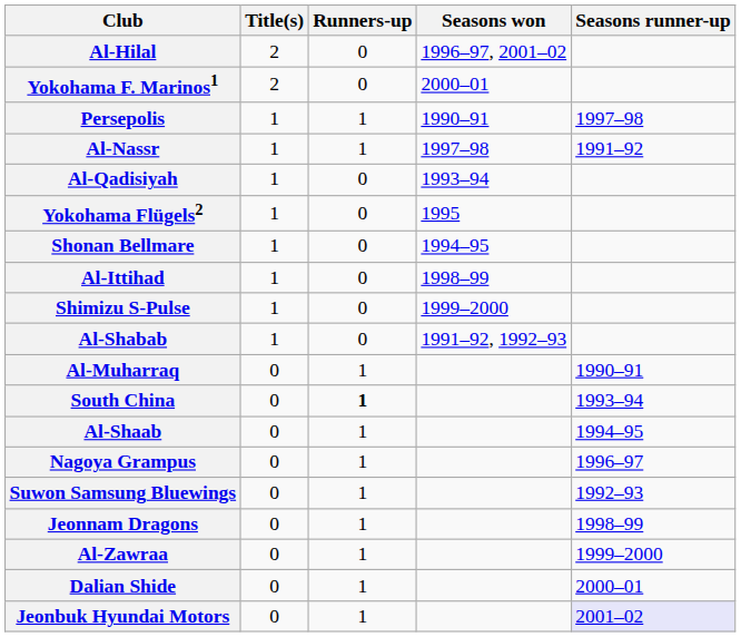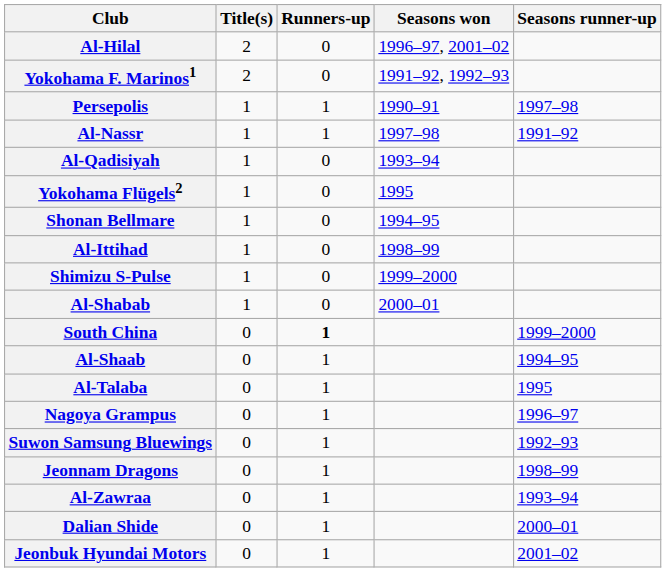 <table class="wikitable plainrowheaders sortable">
 <tr>
 <th scope="col">Club</th>
 <th scope="col">Title(s)</th>
 <th scope="col">Runners-up</th>
 <th scope="col">Seasons won</th>
 <th scope="col">Seasons runner-up</th>
 </tr>
 <tr>
 <th align="left" scope="row"> <a href='#'>Al-Hilal</a></th>
 <td style="text-align:center;">2</td>
 <td style="text-align:center;">0</td>
 <td><a href='#'>1996–97</a>, <a href='#'>2001–02</a></td>
 <td></td>
 </tr>
 <tr>
 <th align="left" scope="row"> <a href='#'>Yokohama F. Marinos</a><sup>1</sup></th>
 <td style="text-align:center;">2</td>
 <td style="text-align:center;">0</td>
-<td><a href='#'>2000–01</a></td>
+<td><a href='#'>1991–92</a>, <a href='#'>1992–93</a></td>
 <td></td>
 </tr>
 <tr>
 <th align="left" scope="row"> <a href='#'>Persepolis</a></th>
 <td style="text-align:center;">1</td>
 <td style="text-align:center;">1</td>
 <td><a href='#'>1990–91</a></td>
 <td><a href='#'>1997–98</a></td>
 </tr>
 <tr>
 <th align="left" scope="row"> <a href='#'>Al-Nassr</a></th>
 <td style="text-align:center;">1</td>
 <td style="text-align:center;">1</td>
 <td><a href='#'>1997–98</a></td>
 <td><a href='#'>1991–92</a></td>
 </tr>
 <tr>
 <th align="left" scope="row"> <a href='#'>Al-Qadisiyah</a></th>
 <td style="text-align:center;">1</td>
 <td style="text-align:center;">0</td>
 <td><a href='#'>1993–94</a></td>
 <td></td>
 </tr>
 <tr>
 <th align="left" scope="row"> <a href='#'>Yokohama Flügels</a><sup>2</sup></th>
 <td style="text-align:center;">1</td>
 <td style="text-align:center;">0</td>
 <td><a href='#'>1995</a></td>
 <td></td>
 </tr>
 <tr>
 <th align="left" scope="row"> <a href='#'>Shonan Bellmare</a></th>
 <td style="text-align:center;">1</td>
 <td style="text-align:center;">0</td>
 <td><a href='#'>1994–95</a></td>
 <td></td>
 </tr>
 <tr>
 <th align="left" scope="row"> <a href='#'>Al-Ittihad</a></th>
 <td style="text-align:center;">1</td>
 <td style="text-align:center;">0</td>
 <td><a href='#'>1998–99</a></td>
 <td></td>
 </tr>
 <tr>
 <th align="left" scope="row"> <a href='#'>Shimizu S-Pulse</a></th>
 <td style="text-align:center;">1</td>
 <td style="text-align:center;">0</td>
 <td><a href='#'>1999–2000</a></td>
 <td></td>
 </tr>
 <tr>
 <th align="left" scope="row"> <a href='#'>Al-Shabab</a></th>
 <td style="text-align:center;">1</td>
 <td style="text-align:center;">0</td>
-<td><a href='#'>1991–92</a>, <a href='#'>1992–93</a></td>
+<td><a href='#'>2000–01</a></td>
 <td></td>
-</tr>
-<tr>
-<th align="left" scope="row"> <a href='#'>Al-Muharraq</a></th>
-<td style="text-align:center;">0</td>
-<td style="text-align:center;">1</td>
-<td></td>
-<td><a href='#'>1990–91</a></td>
 </tr>
 <tr>
 <th align="left" scope="row"> <a href='#'>South China</a></th>
 <td style="text-align:center;">0</td>
 <td style="text-align:center;"><strong>1</strong></td>
 <td></td>
-<td><a href='#'>1993–94</a></td>
+<td><a href='#'>1999–2000</a></td>
 </tr>
 <tr>
 <th align="left" scope="row"> <a href='#'>Al-Shaab</a></th>
 <td style="text-align:center;">0</td>
 <td style="text-align:center;">1</td>
 <td></td>
 <td><a href='#'>1994–95</a></td>
+</tr>
+<tr>
+<th align="left" scope="row"> <a href='#'>Al-Talaba</a></th>
+<td style="text-align:center;">0</td>
+<td style="text-align:center;">1</td>
+<td></td>
+<td><a href='#'>1995</a></td>
 </tr>
 <tr>
 <th align="left" scope="row"> <a href='#'>Nagoya Grampus</a></th>
 <td style="text-align:center;">0</td>
 <td style="text-align:center;">1</td>
 <td></td>
 <td><a href='#'>1996–97</a></td>
 </tr>
 <tr>
 <th align="left" scope="row"> <a href='#'>Suwon Samsung Bluewings</a></th>
 <td style="text-align:center;">0</td>
 <td style="text-align:center;">1</td>
 <td></td>
 <td><a href='#'>1992–93</a></td>
 </tr>
 <tr>
 <th align="left" scope="row"> <a href='#'>Jeonnam Dragons</a></th>
 <td style="text-align:center;">0</td>
 <td style="text-align:center;">1</td>
 <td></td>
 <td><a href='#'>1998–99</a></td>
 </tr>
 <tr>
 <th align="left" scope="row"> <a href='#'>Al-Zawraa</a></th>
 <td style="text-align:center;">0</td>
 <td style="text-align:center;">1</td>
 <td></td>
-<td><a href='#'>1999–2000</a></td>
+<td><a href='#'>1993–94</a></td>
 </tr>
 <tr>
 <th align="left" scope="row"> <a href='#'>Dalian Shide</a></th>
 <td style="text-align:center;">0</td>
 <td style="text-align:center;">1</td>
 <td></td>
 <td><a href='#'>2000–01</a></td>
 </tr>
 <tr>
 <th align="left" scope="row"> <a href='#'>Jeonbuk Hyundai Motors</a></th>
 <td style="text-align:center;">0</td>
 <td style="text-align:center;">1</td>
 <td></td>
-<td style="background: lavender;"><a href='#'>2001–02</a></td>
+<td><a href='#'>2001–02</a></td>
 </tr>
 </table>
